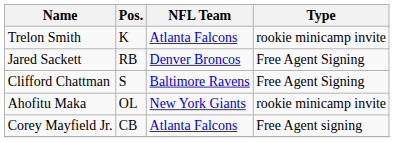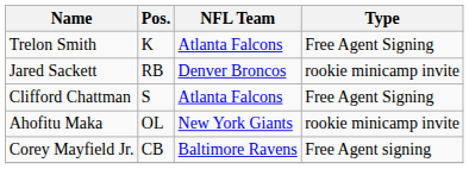 <table class="wikitable sortable">
 <tr>
 <th>Name</th>
 <th>Pos.</th>
 <th>NFL Team</th>
 <th>Type</th>
 </tr>
 <tr>
 <td>Trelon Smith</td>
 <td>K</td>
 <td><a href='#'>Atlanta Falcons</a></td>
-<td>rookie minicamp invite</td>
+<td>Free Agent Signing</td>
 </tr>
 <tr>
 <td>Jared Sackett</td>
 <td>RB</td>
 <td><a href='#'>Denver Broncos</a></td>
-<td>Free Agent Signing</td>
+<td>rookie minicamp invite</td>
 </tr>
 <tr>
 <td>Clifford Chattman</td>
 <td>S</td>
-<td><a href='#'>Baltimore Ravens</a></td>
+<td><a href='#'>Atlanta Falcons</a></td>
 <td>Free Agent Signing</td>
 </tr>
 <tr>
 <td>Ahofitu Maka</td>
 <td>OL</td>
 <td><a href='#'>New York Giants</a></td>
 <td>rookie minicamp invite</td>
 </tr>
 <tr>
 <td>Corey Mayfield Jr.</td>
 <td>CB</td>
-<td><a href='#'>Atlanta Falcons</a></td>
+<td><a href='#'>Baltimore Ravens</a></td>
 <td>Free Agent signing </td>
 </tr>
 <tr>
 </tr>
 </table>
